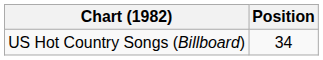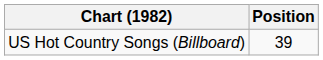 <table class="wikitable">
 <tr>
 <th>Chart (1982)</th>
 <th>Position</th>
 </tr>
 <tr>
 <td>US Hot Country Songs (<em>Billboard</em>)</td>
-<td align="center">34</td>
+<td align="center">39</td>
 </tr>
 </table>
